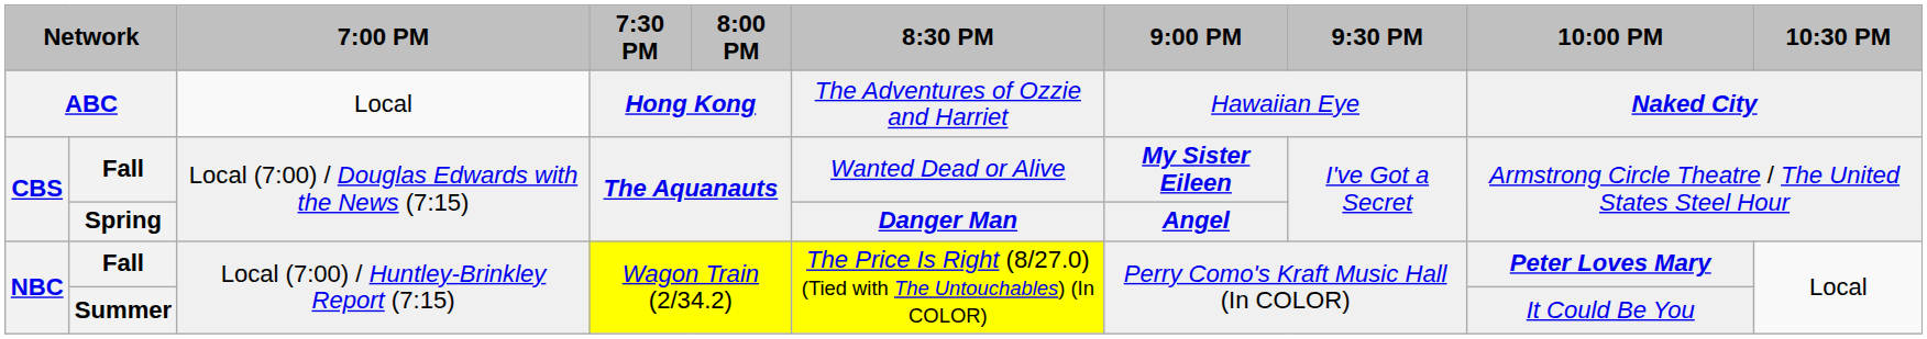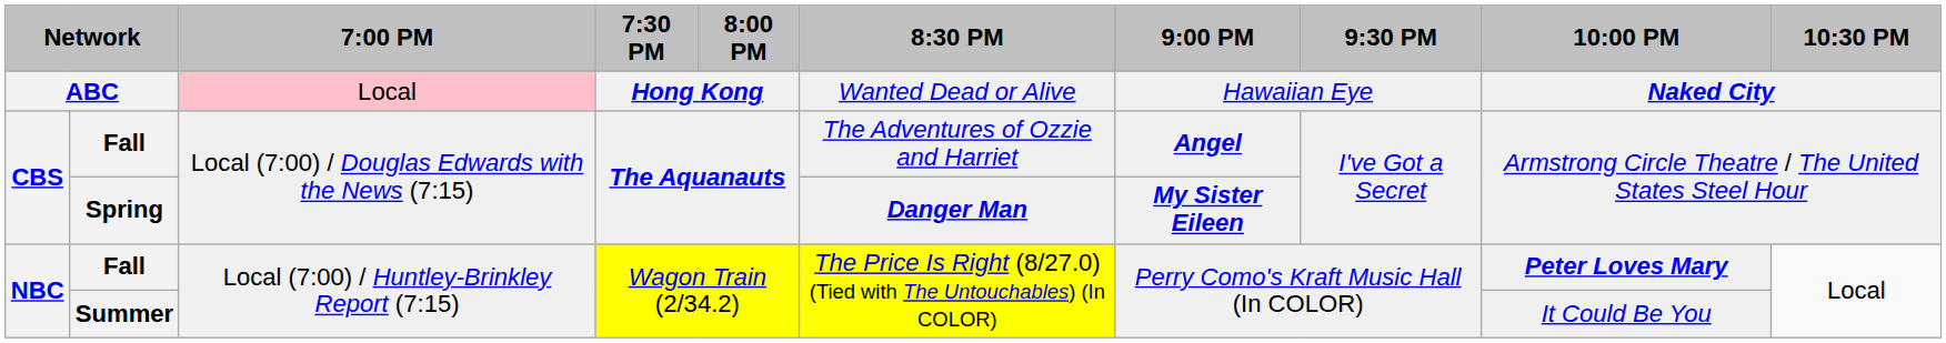 <table class="wikitable" style="width:100%;margin-right:0;text-align:center">
 <tr>
 <th colspan="2" style="background-color:#C0C0C0;text-align:center">Network</th>
 <th style="background-color:#C0C0C0;text-align:center">7:00 PM</th>
 <th style="background-color:#C0C0C0;text-align:center">7:30 PM</th>
 <th style="background-color:#C0C0C0;text-align:center">8:00 PM</th>
 <th style="background-color:#C0C0C0;text-align:center">8:30 PM</th>
 <th style="background-color:#C0C0C0;text-align:center">9:00 PM</th>
 <th style="background-color:#C0C0C0;text-align:center">9:30 PM</th>
 <th style="background-color:#C0C0C0;text-align:center">10:00 PM</th>
 <th style="background-color:#C0C0C0;text-align:center">10:30 PM</th>
 </tr>
 <tr>
 <th colspan="2"><a href='#'>ABC</a></th>
-<td>Local</td>
+<td style="background: pink;">Local</td>
 <td bgcolor="#F0F0F0" colspan="2"><strong><em><a href='#'>Hong Kong</a></em></strong></td>
-<td bgcolor="#F0F0F0"><em><a href='#'>The Adventures of Ozzie and Harriet</a></em></td>
+<td bgcolor="#F0F0F0"><em><a href='#'>Wanted Dead or Alive</a></em></td>
 <td bgcolor="#F0F0F0" colspan="2"><em><a href='#'>Hawaiian Eye</a></em></td>
 <td bgcolor="#F0F0F0" colspan="2"><strong><em><a href='#'>Naked City</a></em></strong></td>
 </tr>
 <tr>
 <th rowspan="2"><a href='#'>CBS</a></th>
 <th>Fall</th>
 <td rowspan="2" bgcolor="#F0F0F0">Local (7:00) / <em><a href='#'>Douglas Edwards with the News</a></em> (7:15)</td>
 <td colspan="2" rowspan="2" bgcolor="#F0F0F0"><strong><em><a href='#'>The Aquanauts</a></em></strong></td>
-<td bgcolor="#F0F0F0"><em><a href='#'>Wanted Dead or Alive</a></em></td>
-<td bgcolor="#F0F0F0"><strong><em><a href='#'>My Sister Eileen</a></em></strong></td>
+<td bgcolor="#F0F0F0"><em><a href='#'>The Adventures of Ozzie and Harriet</a></em></td>
+<td bgcolor="#F0F0F0"><strong><em><a href='#'>Angel</a></em></strong></td>
 <td rowspan="2" bgcolor="#F0F0F0"><em><a href='#'>I've Got a Secret</a></em></td>
 <td colspan="2" rowspan="2" bgcolor="#F0F0F0"><em><a href='#'>Armstrong Circle Theatre</a></em> / <em><a href='#'>The United States Steel Hour</a></em></td>
 </tr>
 <tr>
 <th>Spring</th>
 <td bgcolor="#F0F0F0"><strong><em><a href='#'>Danger Man</a></em></strong></td>
-<td bgcolor="#F0F0F0"><strong><em><a href='#'>Angel</a></em></strong></td>
+<td bgcolor="#F0F0F0"><strong><em><a href='#'>My Sister Eileen</a></em></strong></td>
 </tr>
 <tr>
 <th rowspan="2"><a href='#'>NBC</a></th>
 <th>Fall</th>
 <td bgcolor="#F0F0F0" rowspan="2">Local (7:00) / <em><a href='#'>Huntley-Brinkley Report</a></em> (7:15)</td>
 <td bgcolor="#FFFF00" colspan="2" rowspan="2"><em><a href='#'>Wagon Train</a></em> (2/34.2)</td>
 <td bgcolor="#FFFF00" rowspan="2"><em><a href='#'>The Price Is Right</a></em> (8/27.0)<br><small>(Tied with <em><a href='#'>The Untouchables</a></em>) (In <span>C</span><span>O</span><span>L</span><span>O</span><span>R</span>)</small></td>
 <td bgcolor="#F0F0F0" colspan="2" rowspan="2"><em><a href='#'>Perry Como's Kraft Music Hall</a></em> (In <span>C</span><span>O</span><span>L</span><span>O</span><span>R</span>)</td>
 <td bgcolor="#F0F0F0"><strong><em><a href='#'>Peter Loves Mary</a></em></strong></td>
 <td rowspan="2">Local</td>
 </tr>
 <tr>
 <th>Summer</th>
 <td bgcolor="#F0F0F0"><em><a href='#'>It Could Be You</a></em></td>
 </tr>
 </table>
